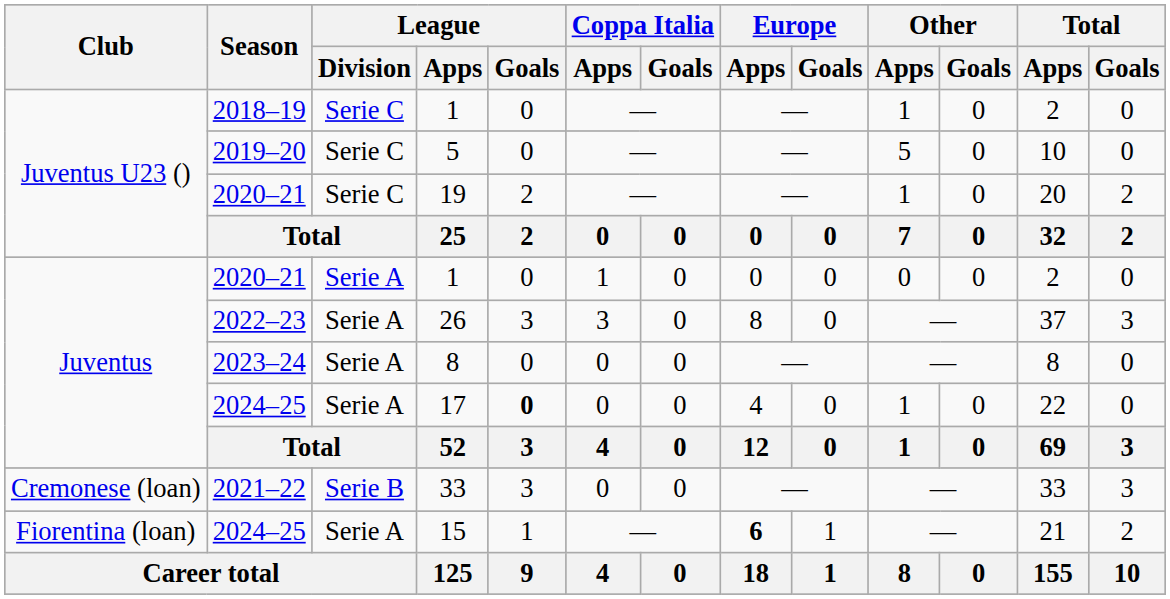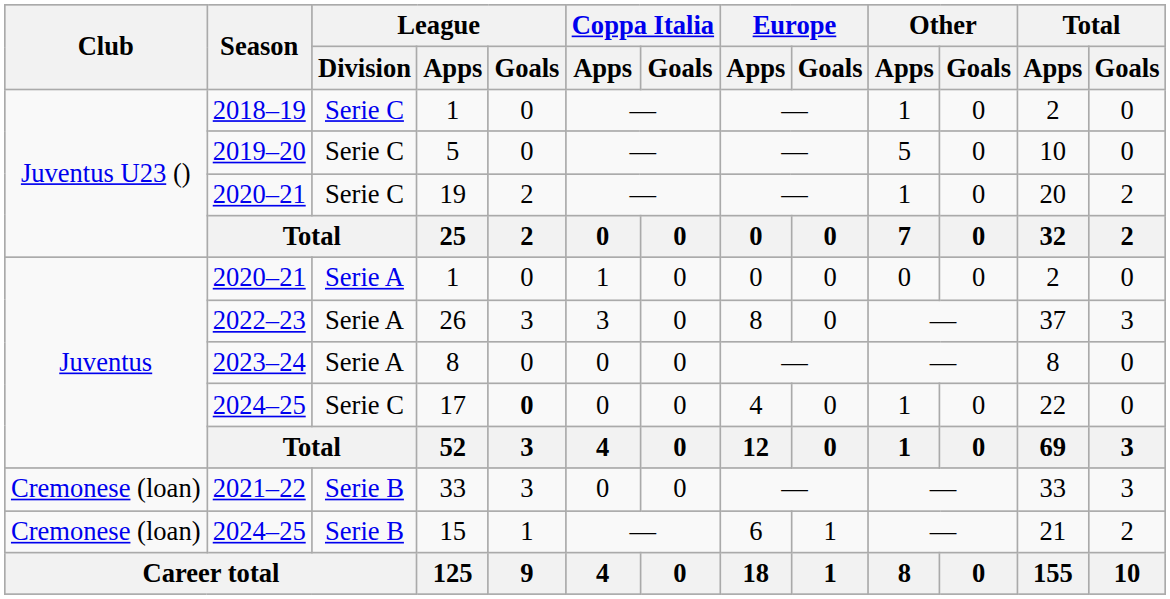 <table class="wikitable" style="text-align:center">
 <tr>
 <th rowspan="2">Club</th>
 <th rowspan="2">Season</th>
 <th colspan="3">League</th>
 <th colspan="2"><a href='#'>Coppa Italia</a></th>
 <th colspan="2"><a href='#'>Europe</a></th>
 <th colspan="2">Other</th>
 <th colspan="2">Total</th>
 </tr>
 <tr>
 <th>Division</th>
 <th>Apps</th>
 <th>Goals</th>
 <th>Apps</th>
 <th>Goals</th>
 <th>Apps</th>
 <th>Goals</th>
 <th>Apps</th>
 <th>Goals</th>
 <th>Apps</th>
 <th>Goals</th>
 </tr>
 <tr>
 <td rowspan="4"><a href='#'>Juventus U23</a> ()</td>
 <td><a href='#'>2018–19</a></td>
 <td><a href='#'>Serie C</a></td>
 <td>1</td>
 <td>0</td>
 <td colspan="2">—</td>
 <td colspan="2">—</td>
 <td>1</td>
 <td>0</td>
 <td>2</td>
 <td>0</td>
 </tr>
 <tr>
 <td><a href='#'>2019–20</a></td>
 <td>Serie C</td>
 <td>5</td>
 <td>0</td>
 <td colspan="2">—</td>
 <td colspan="2">—</td>
 <td>5</td>
 <td>0</td>
 <td>10</td>
 <td>0</td>
 </tr>
 <tr>
 <td><a href='#'>2020–21</a></td>
 <td>Serie C</td>
 <td>19</td>
 <td>2</td>
 <td colspan="2">—</td>
 <td colspan="2">—</td>
 <td>1</td>
 <td>0</td>
 <td>20</td>
 <td>2</td>
 </tr>
 <tr>
 <th colspan="2">Total</th>
 <th>25</th>
 <th>2</th>
 <th>0</th>
 <th>0</th>
 <th>0</th>
 <th>0</th>
 <th>7</th>
 <th>0</th>
 <th>32</th>
 <th>2</th>
 </tr>
 <tr>
 <td rowspan="5"><a href='#'>Juventus</a></td>
 <td><a href='#'>2020–21</a></td>
 <td><a href='#'>Serie A</a></td>
 <td>1</td>
 <td>0</td>
 <td>1</td>
 <td>0</td>
 <td>0</td>
 <td>0</td>
 <td>0</td>
 <td>0</td>
 <td>2</td>
 <td>0</td>
 </tr>
 <tr>
 <td><a href='#'>2022–23</a></td>
 <td>Serie A</td>
 <td>26</td>
 <td>3</td>
 <td>3</td>
 <td>0</td>
 <td>8</td>
 <td>0</td>
 <td colspan="2">—</td>
 <td>37</td>
 <td>3</td>
 </tr>
 <tr>
 <td><a href='#'>2023–24</a></td>
 <td>Serie A</td>
 <td>8</td>
 <td>0</td>
 <td>0</td>
 <td>0</td>
 <td colspan="2">—</td>
 <td colspan="2">—</td>
 <td>8</td>
 <td>0</td>
 </tr>
 <tr>
 <td><a href='#'>2024–25</a></td>
-<td>Serie A</td>
+<td>Serie C</td>
 <td>17</td>
 <td><strong>0</strong></td>
 <td>0</td>
 <td>0</td>
 <td>4</td>
 <td>0</td>
 <td>1</td>
 <td>0</td>
 <td>22</td>
 <td>0</td>
 </tr>
 <tr>
 <th colspan="2">Total</th>
 <th>52</th>
 <th>3</th>
 <th>4</th>
 <th>0</th>
 <th>12</th>
 <th>0</th>
 <th>1</th>
 <th>0</th>
 <th>69</th>
 <th>3</th>
 </tr>
 <tr>
 <td><a href='#'>Cremonese</a> (loan)</td>
 <td><a href='#'>2021–22</a></td>
 <td><a href='#'>Serie B</a></td>
 <td>33</td>
 <td>3</td>
 <td>0</td>
 <td>0</td>
 <td colspan="2">—</td>
 <td colspan="2">—</td>
 <td>33</td>
 <td>3</td>
 </tr>
 <tr>
-<td><a href='#'>Fiorentina</a> (loan)</td>
+<td><a href='#'>Cremonese</a> (loan)</td>
 <td><a href='#'>2024–25</a></td>
-<td>Serie A</td>
+<td><a href='#'>Serie B</a></td>
 <td>15</td>
 <td>1</td>
 <td colspan="2">—</td>
-<td><strong>6</strong></td>
+<td>6</td>
 <td>1</td>
 <td colspan="2">—</td>
 <td>21</td>
 <td>2</td>
 </tr>
 <tr>
 <th colspan="3">Career total</th>
 <th>125</th>
 <th>9</th>
 <th>4</th>
 <th>0</th>
 <th>18</th>
 <th>1</th>
 <th>8</th>
 <th>0</th>
 <th>155</th>
 <th>10</th>
 </tr>
 </table>
